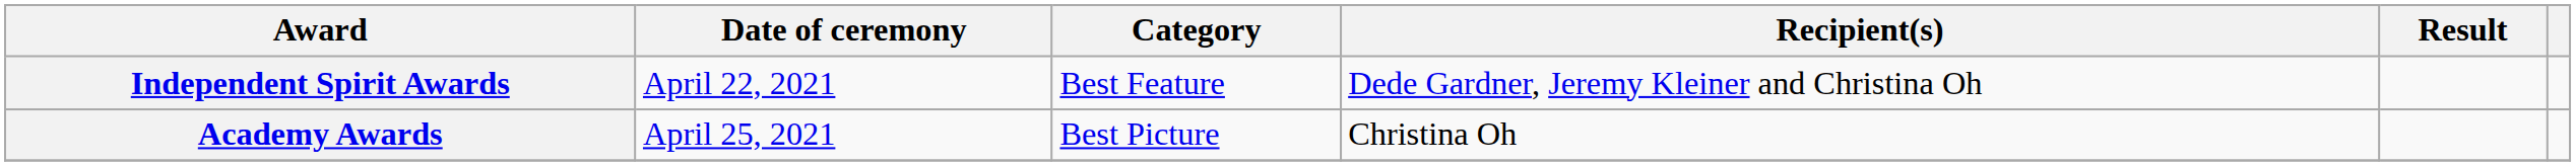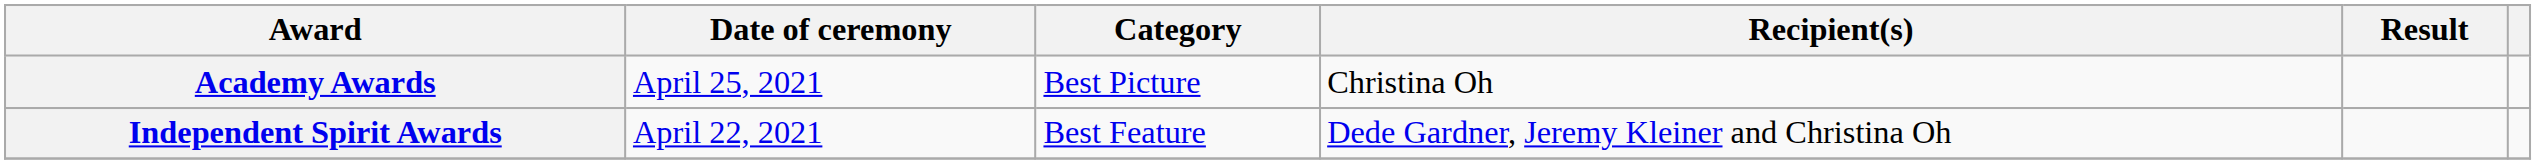 <table class="wikitable plainrowheaders sortable" style="width: 99%;">
 <tr>
 <th scope="col">Award</th>
 <th scope="col">Date of ceremony</th>
 <th scope="col">Category</th>
 <th scope="col">Recipient(s)</th>
 <th scope="col">Result</th>
 <th scope="col" class="unsortable"></th>
 </tr>
 <tr>
+<th scope="row" rowspan=1><a href='#'>Academy Awards</a></th>
+<td rowspan=1><a href='#'>April 25, 2021</a></td>
+<td><a href='#'>Best Picture</a></td>
+<td>Christina Oh</td>
+<td></td>
+<td rowspan=1 align=center></td>
+</tr>
+<tr>
 <th scope="row" rowspan=1><a href='#'>Independent Spirit Awards</a></th>
 <td rowspan=1><a href='#'>April 22, 2021</a></td>
 <td><a href='#'>Best Feature</a></td>
 <td><a href='#'>Dede Gardner</a>, <a href='#'>Jeremy Kleiner</a> and Christina Oh</td>
 <td></td>
 <td rowspan=1 align=center></td>
 </tr>
 <tr>
-<th scope="row" rowspan=1><a href='#'>Academy Awards</a></th>
-<td rowspan=1><a href='#'>April 25, 2021</a></td>
-<td><a href='#'>Best Picture</a></td>
-<td>Christina Oh</td>
-<td></td>
-<td rowspan=1 align=center></td>
-</tr>
-<tr>
 </tr>
 </table>
